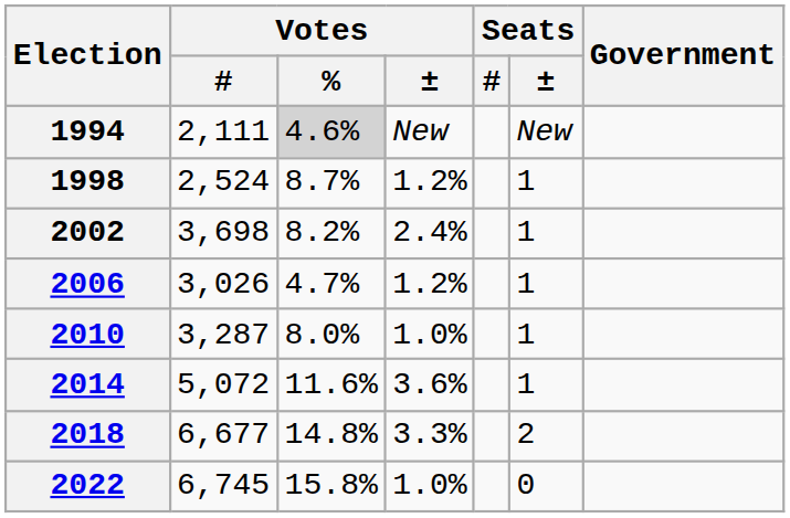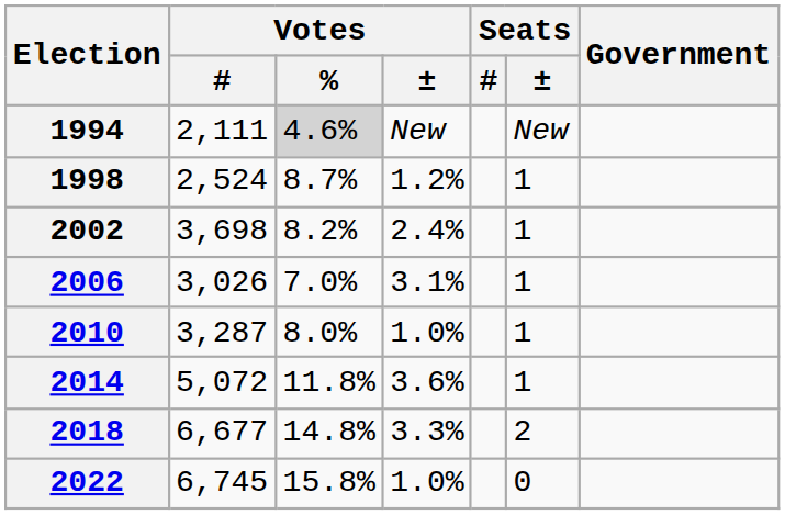 <table class="wikitable">
 <tr>
 <th rowspan=2>Election</th>
 <th colspan=3>Votes</th>
 <th colspan=2>Seats</th>
 <th rowspan=2>Government</th>
 </tr>
 <tr>
 <th>#</th>
 <th>%</th>
 <th>±</th>
 <th>#</th>
 <th>±</th>
 </tr>
 <tr>
 <th>1994</th>
 <td>2,111</td>
 <td style="background: lightgrey;">4.6%</td>
 <td><em>New</em></td>
 <td></td>
 <td><em>New</em></td>
 <td></td>
 </tr>
 <tr>
 <th>1998</th>
 <td>2,524</td>
 <td>8.7%</td>
 <td>1.2%</td>
 <td></td>
 <td> 1</td>
 <td></td>
 </tr>
 <tr>
 <th>2002</th>
 <td>3,698</td>
 <td>8.2%</td>
 <td>2.4%</td>
 <td></td>
 <td> 1</td>
 <td></td>
 </tr>
 <tr>
 <th><a href='#'>2006</a></th>
 <td>3,026</td>
-<td>4.7%</td>
-<td>1.2%</td>
+<td>7.0%</td>
+<td>3.1%</td>
 <td></td>
 <td> 1</td>
 <td></td>
 </tr>
 <tr>
 <th><a href='#'>2010</a></th>
 <td>3,287</td>
 <td>8.0%</td>
 <td>1.0%</td>
 <td></td>
 <td> 1</td>
 <td></td>
 </tr>
 <tr>
 <th><a href='#'>2014</a></th>
 <td>5,072</td>
-<td>11.6%</td>
+<td>11.8%</td>
 <td>3.6%</td>
 <td></td>
 <td> 1</td>
 <td></td>
 </tr>
 <tr>
 <th><a href='#'>2018</a></th>
 <td>6,677</td>
 <td>14.8%</td>
 <td>3.3%</td>
 <td></td>
 <td> 2</td>
 <td></td>
 </tr>
 <tr>
 <th><a href='#'>2022</a></th>
 <td>6,745</td>
 <td>15.8%</td>
 <td>1.0%</td>
 <td></td>
 <td> 0</td>
 <td></td>
 </tr>
 </table>
